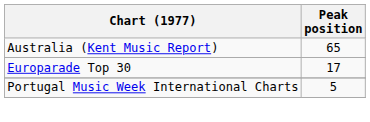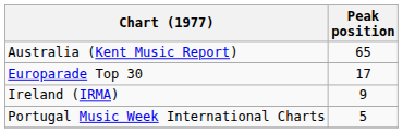 <table class="wikitable sortable">
 <tr>
 <th>Chart (1977)</th>
 <th>Peak<br>position</th>
 </tr>
 <tr>
 <td>Australia (<a href='#'>Kent Music Report</a>)</td>
 <td align="center">65</td>
 </tr>
 <tr>
 </tr>
 <tr>
 </tr>
 <tr>
 <td><a href='#'>Europarade</a> Top 30</td>
 <td align="center">17</td>
 </tr>
 <tr>
+<td>Ireland (<a href='#'>IRMA</a>)</td>
+<td align="center">9</td>
+</tr>
+<tr>
 </tr>
 <tr>
 </tr>
 <tr>
 </tr>
 <tr>
 </tr>
 <tr>
 <td>Portugal <a href='#'>Music Week</a>  International Charts</td>
 <td align="center">5</td>
 </tr>
 <tr>
 </tr>
 </table>
